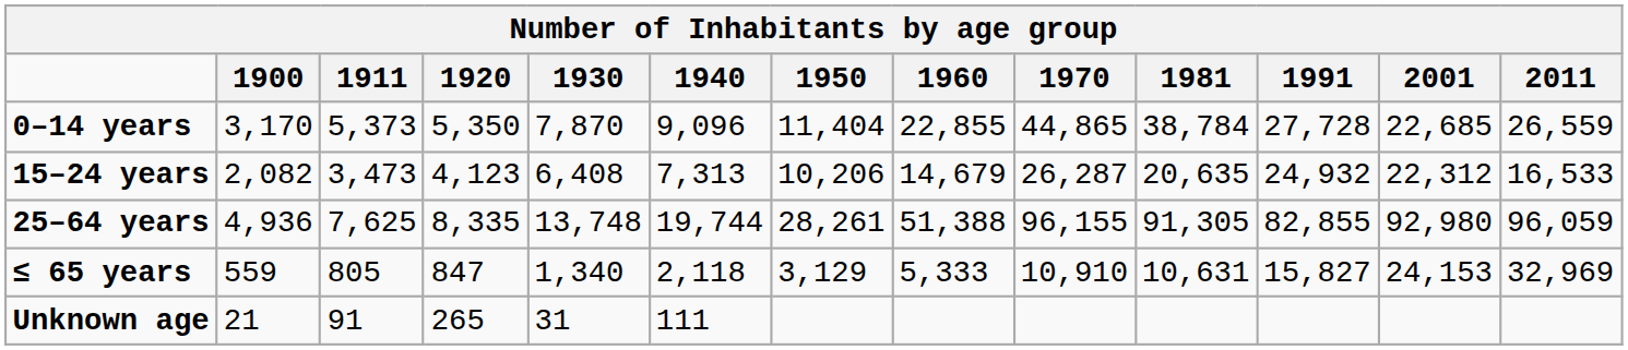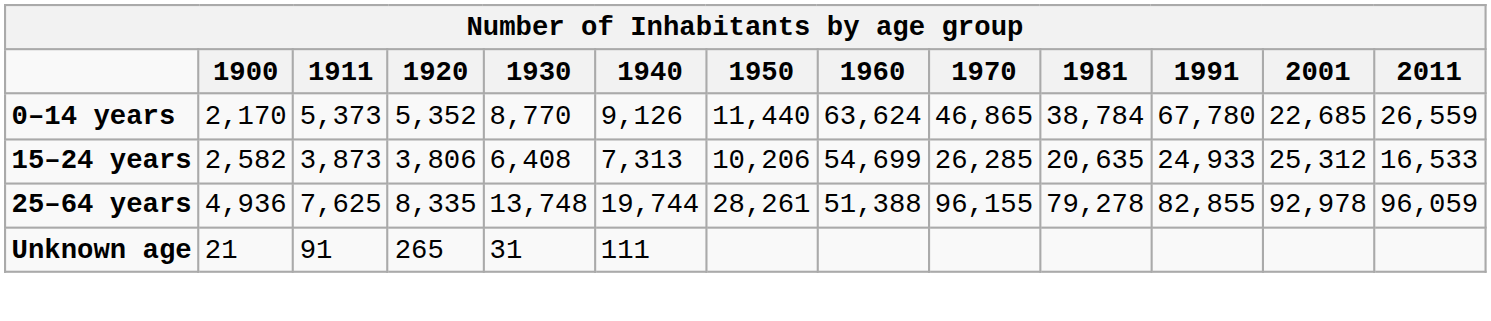 <table class="wikitable">
 <tr>
 <th colspan="13">Number of Inhabitants by age group</th>
 </tr>
 <tr>
 <td></td>
 <th><strong>1900</strong></th>
 <th><strong>1911</strong></th>
 <th><strong>1920</strong></th>
 <th><strong>1930</strong></th>
 <th><strong>1940</strong></th>
 <th><strong>1950</strong></th>
 <th><strong>1960</strong></th>
 <th><strong>1970</strong></th>
 <th><strong>1981</strong></th>
 <th><strong>1991</strong></th>
 <th><strong>2001</strong></th>
 <th><strong>2011</strong></th>
 </tr>
 <tr>
 <td><strong>0–14 years</strong></td>
-<td>3,170</td>
+<td>2,170</td>
 <td>5,373</td>
-<td>5,350</td>
-<td>7,870</td>
-<td>9,096</td>
-<td>11,404</td>
-<td>22,855</td>
-<td>44,865</td>
+<td>5,352</td>
+<td>8,770</td>
+<td>9,126</td>
+<td>11,440</td>
+<td>63,624</td>
+<td>46,865</td>
 <td>38,784</td>
-<td>27,728</td>
+<td>67,780</td>
 <td>22,685</td>
 <td>26,559</td>
 </tr>
 <tr>
 <td><strong>15–24 years</strong></td>
-<td>2,082</td>
-<td>3,473</td>
-<td>4,123</td>
+<td>2,582</td>
+<td>3,873</td>
+<td>3,806</td>
 <td>6,408</td>
 <td>7,313</td>
 <td>10,206</td>
-<td>14,679</td>
-<td>26,287</td>
+<td>54,699</td>
+<td>26,285</td>
 <td>20,635</td>
-<td>24,932</td>
-<td>22,312</td>
+<td>24,933</td>
+<td>25,312</td>
 <td>16,533</td>
 </tr>
 <tr>
 <td><strong>25–64 years</strong></td>
 <td>4,936</td>
 <td>7,625</td>
 <td>8,335</td>
 <td>13,748</td>
 <td>19,744</td>
 <td>28,261</td>
 <td>51,388</td>
 <td>96,155</td>
-<td>91,305</td>
+<td>79,278</td>
 <td>82,855</td>
-<td>92,980</td>
+<td>92,978</td>
 <td>96,059</td>
-</tr>
-<tr>
-<td><strong>≤ 65 years</strong></td>
-<td>559</td>
-<td>805</td>
-<td>847</td>
-<td>1,340</td>
-<td>2,118</td>
-<td>3,129</td>
-<td>5,333</td>
-<td>10,910</td>
-<td>10,631</td>
-<td>15,827</td>
-<td>24,153</td>
-<td>32,969</td>
 </tr>
 <tr>
 <td><strong>Unknown age</strong></td>
 <td>21</td>
 <td>91</td>
 <td>265</td>
 <td>31</td>
 <td>111</td>
 <td></td>
 <td></td>
 <td></td>
 <td></td>
 <td></td>
 <td></td>
 <td></td>
 </tr>
 </table>
